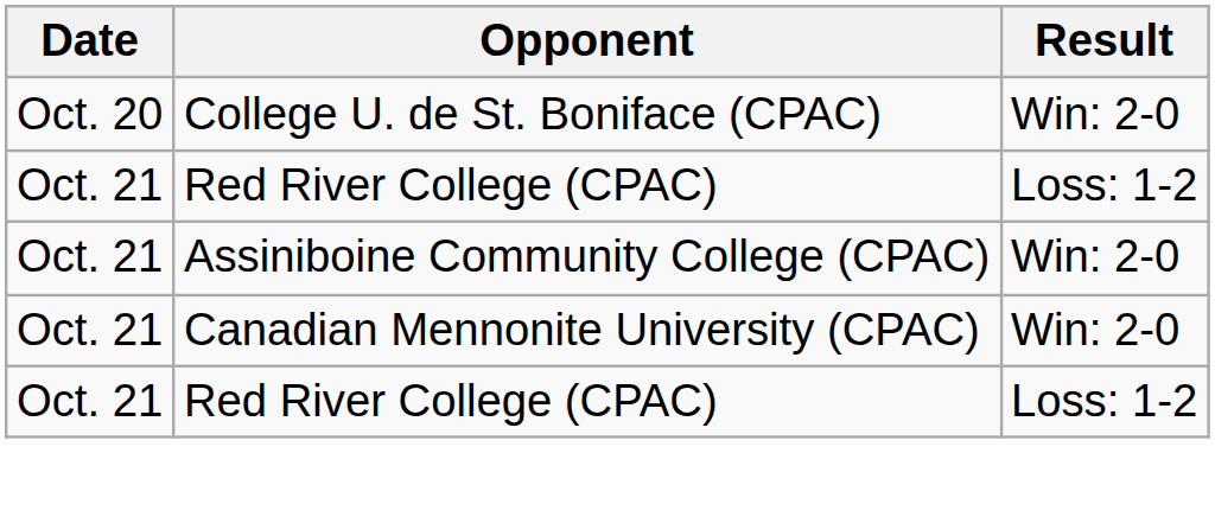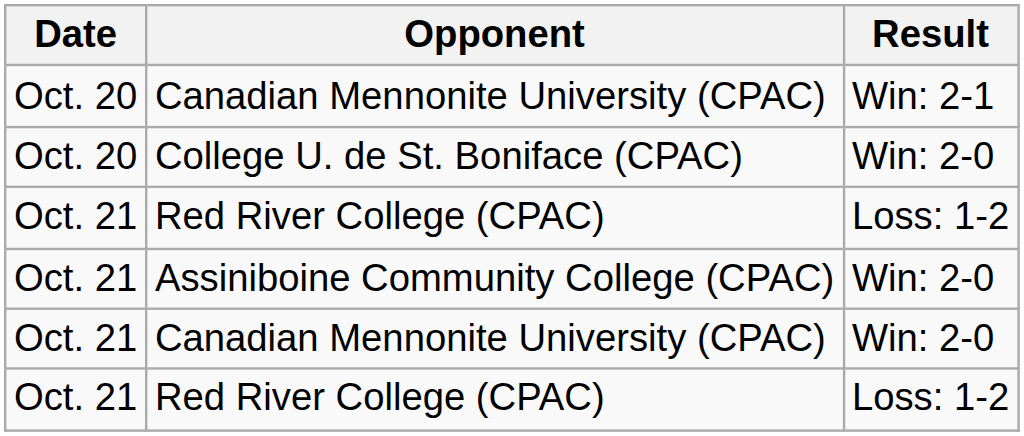 <table class="wikitable">
 <tr>
 <th>Date</th>
 <th>Opponent</th>
 <th>Result</th>
+</tr>
+<tr>
+<td>Oct. 20</td>
+<td>Canadian Mennonite University (CPAC)</td>
+<td>Win: 2-1</td>
 </tr>
 <tr>
 <td>Oct. 20</td>
 <td>College U. de St. Boniface (CPAC)</td>
 <td>Win: 2-0</td>
 </tr>
 <tr>
 <td>Oct. 21</td>
 <td>Red River College (CPAC)</td>
 <td>Loss: 1-2</td>
 </tr>
 <tr>
 <td>Oct. 21</td>
 <td>Assiniboine Community College (CPAC)</td>
 <td>Win: 2-0</td>
 </tr>
 <tr>
 <td>Oct. 21</td>
 <td>Canadian Mennonite University (CPAC)</td>
 <td>Win: 2-0</td>
 </tr>
 <tr>
 <td>Oct. 21</td>
 <td>Red River College (CPAC)</td>
 <td>Loss: 1-2</td>
 </tr>
 </table>
